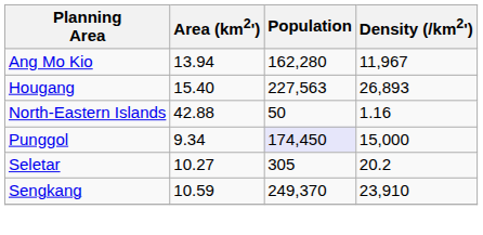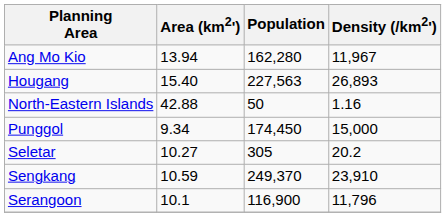 <table class="wikitable sortable">
 <tr>
 <th>Planning <br> Area</th>
 <th>Area (km<sup>2</sup>')</th>
 <th>Population</th>
 <th>Density (/km<sup>2</sup>')</th>
 </tr>
 <tr>
 <td><a href='#'>Ang Mo Kio</a></td>
 <td>13.94</td>
 <td>162,280</td>
 <td>11,967</td>
 </tr>
 <tr>
 <td><a href='#'>Hougang</a></td>
 <td>15.40</td>
 <td>227,563</td>
 <td>26,893</td>
 </tr>
 <tr>
 <td><a href='#'>North-Eastern Islands</a></td>
 <td>42.88</td>
 <td>50</td>
 <td>1.16</td>
 </tr>
 <tr>
 <td><a href='#'>Punggol</a></td>
 <td>9.34</td>
-<td style="background: lavender;">174,450</td>
+<td>174,450</td>
 <td>15,000</td>
 </tr>
 <tr>
 <td><a href='#'>Seletar</a></td>
 <td>10.27</td>
 <td>305</td>
 <td>20.2</td>
 </tr>
 <tr>
 <td><a href='#'>Sengkang</a></td>
 <td>10.59</td>
 <td>249,370</td>
 <td>23,910</td>
 </tr>
 <tr>
+<td><a href='#'>Serangoon</a></td>
+<td>10.1</td>
+<td>116,900</td>
+<td>11,796</td>
+</tr>
+<tr>
 </tr>
 </table>
